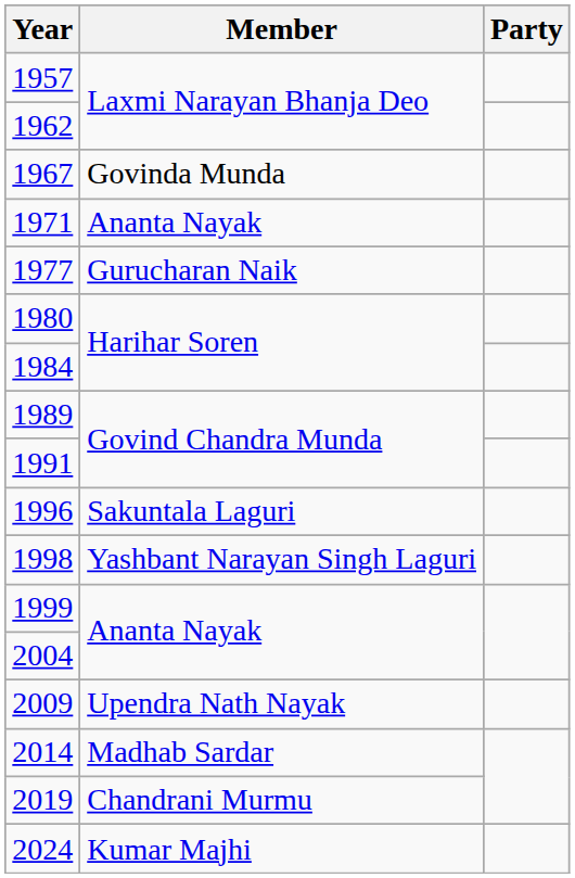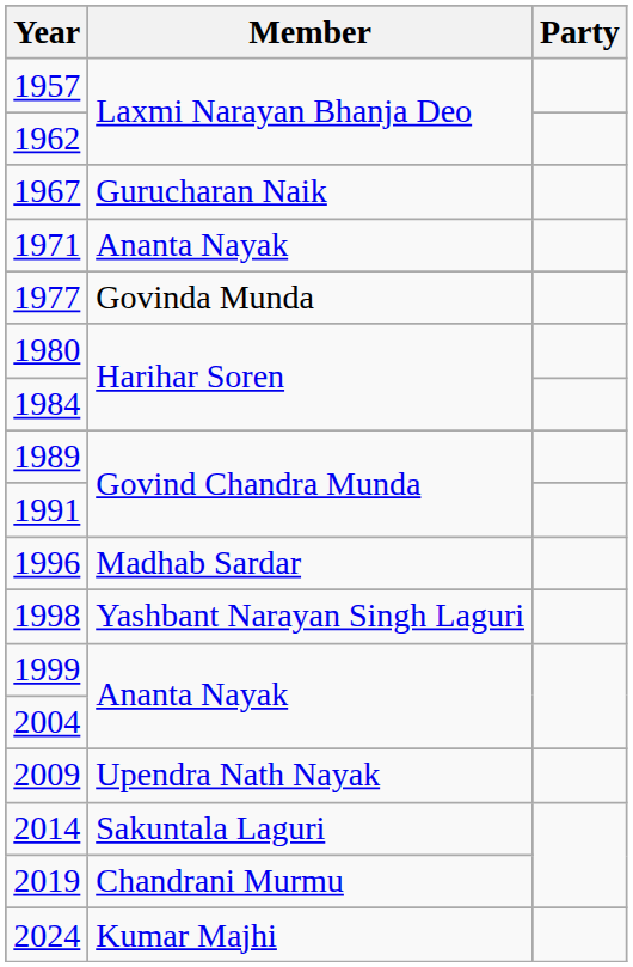 <table class="wikitable">
 <tr>
 <th>Year</th>
 <th>Member</th>
 <th colspan="2">Party</th>
 </tr>
 <tr>
 <td><a href='#'>1957</a></td>
 <td rowspan=2><a href='#'>Laxmi Narayan Bhanja Deo</a></td>
 <td></td>
 </tr>
 <tr>
 <td><a href='#'>1962</a></td>
 <td></td>
 </tr>
 <tr>
 <td><a href='#'>1967</a></td>
-<td>Govinda Munda</td>
+<td><a href='#'>Gurucharan Naik</a></td>
 <td></td>
 </tr>
 <tr>
 <td><a href='#'>1971</a></td>
 <td><a href='#'>Ananta Nayak</a></td>
 <td></td>
 </tr>
 <tr>
 <td><a href='#'>1977</a></td>
-<td><a href='#'>Gurucharan Naik</a></td>
+<td>Govinda Munda</td>
 <td></td>
 </tr>
 <tr>
 <td><a href='#'>1980</a></td>
 <td rowspan=2><a href='#'>Harihar Soren</a></td>
 <td></td>
 </tr>
 <tr>
 <td><a href='#'>1984</a></td>
 <td></td>
 </tr>
 <tr>
 <td><a href='#'>1989</a></td>
 <td rowspan=2><a href='#'>Govind Chandra Munda</a></td>
 <td></td>
 </tr>
 <tr>
 <td><a href='#'>1991</a></td>
 </tr>
 <tr>
 <td><a href='#'>1996</a></td>
-<td><a href='#'>Sakuntala Laguri</a></td>
+<td><a href='#'>Madhab Sardar</a></td>
 <td></td>
 </tr>
 <tr>
 <td><a href='#'>1998</a></td>
 <td><a href='#'>Yashbant Narayan Singh Laguri</a></td>
 <td></td>
 </tr>
 <tr>
 <td><a href='#'>1999</a></td>
 <td rowspan=2><a href='#'>Ananta Nayak</a></td>
 </tr>
 <tr>
 <td><a href='#'>2004</a></td>
 </tr>
 <tr>
 <td><a href='#'>2009</a></td>
 <td><a href='#'>Upendra Nath Nayak</a></td>
 <td></td>
 </tr>
 <tr>
 <td><a href='#'>2014</a></td>
-<td><a href='#'>Madhab Sardar</a></td>
+<td><a href='#'>Sakuntala Laguri</a></td>
 </tr>
 <tr>
 <td><a href='#'>2019</a></td>
 <td><a href='#'>Chandrani Murmu</a></td>
 </tr>
 <tr>
 <td><a href='#'>2024</a></td>
 <td><a href='#'>Kumar Majhi</a></td>
 <td></td>
 </tr>
 </table>
